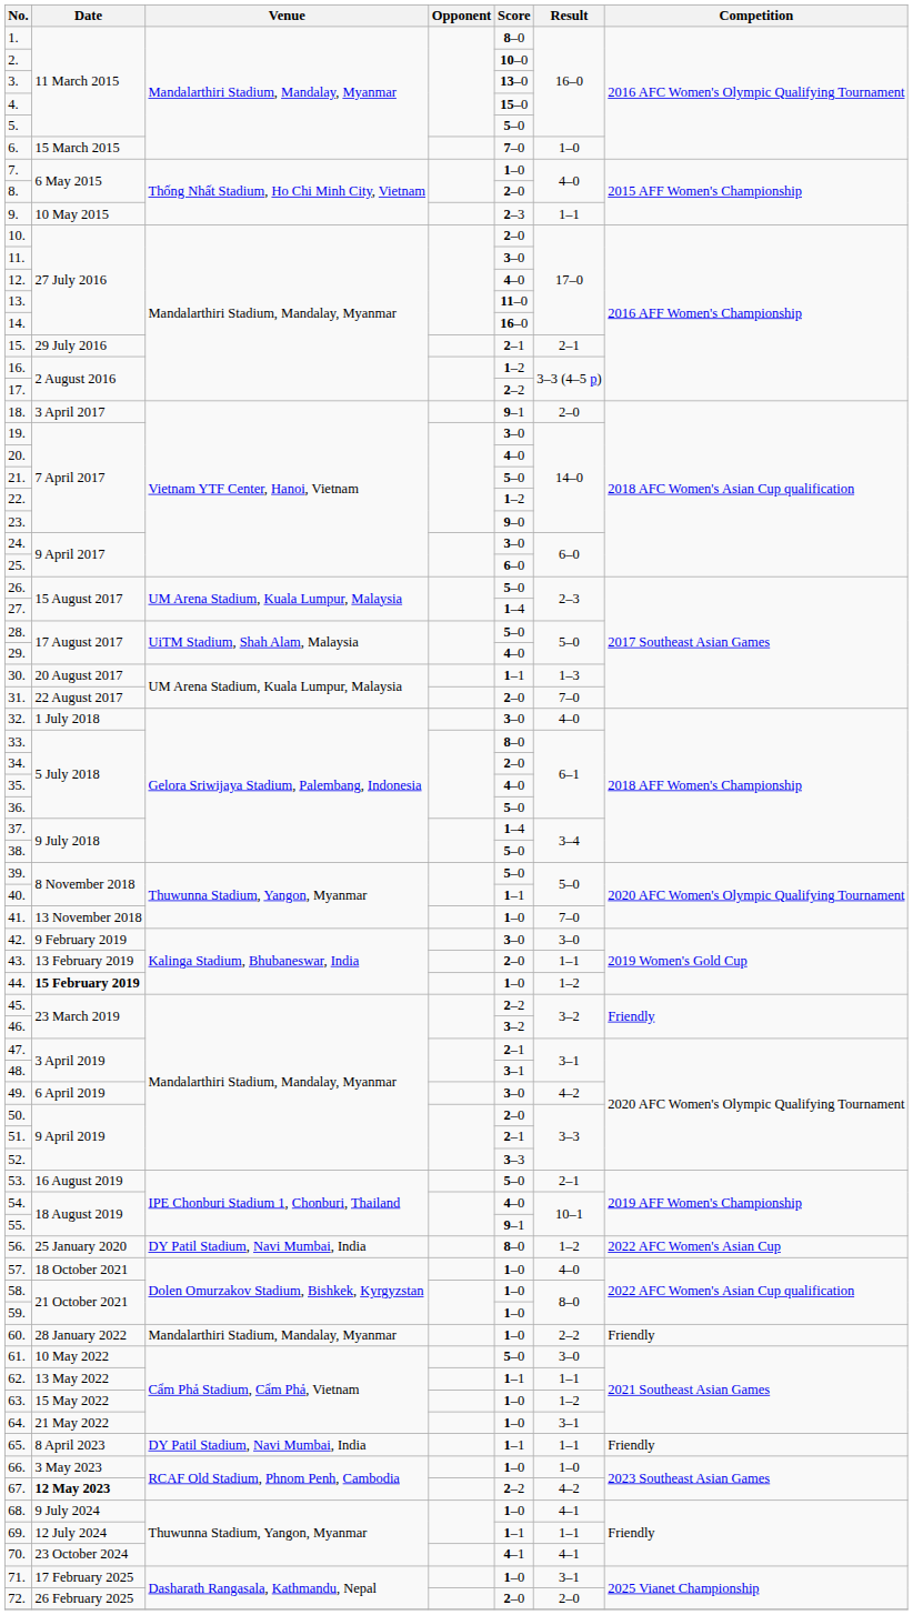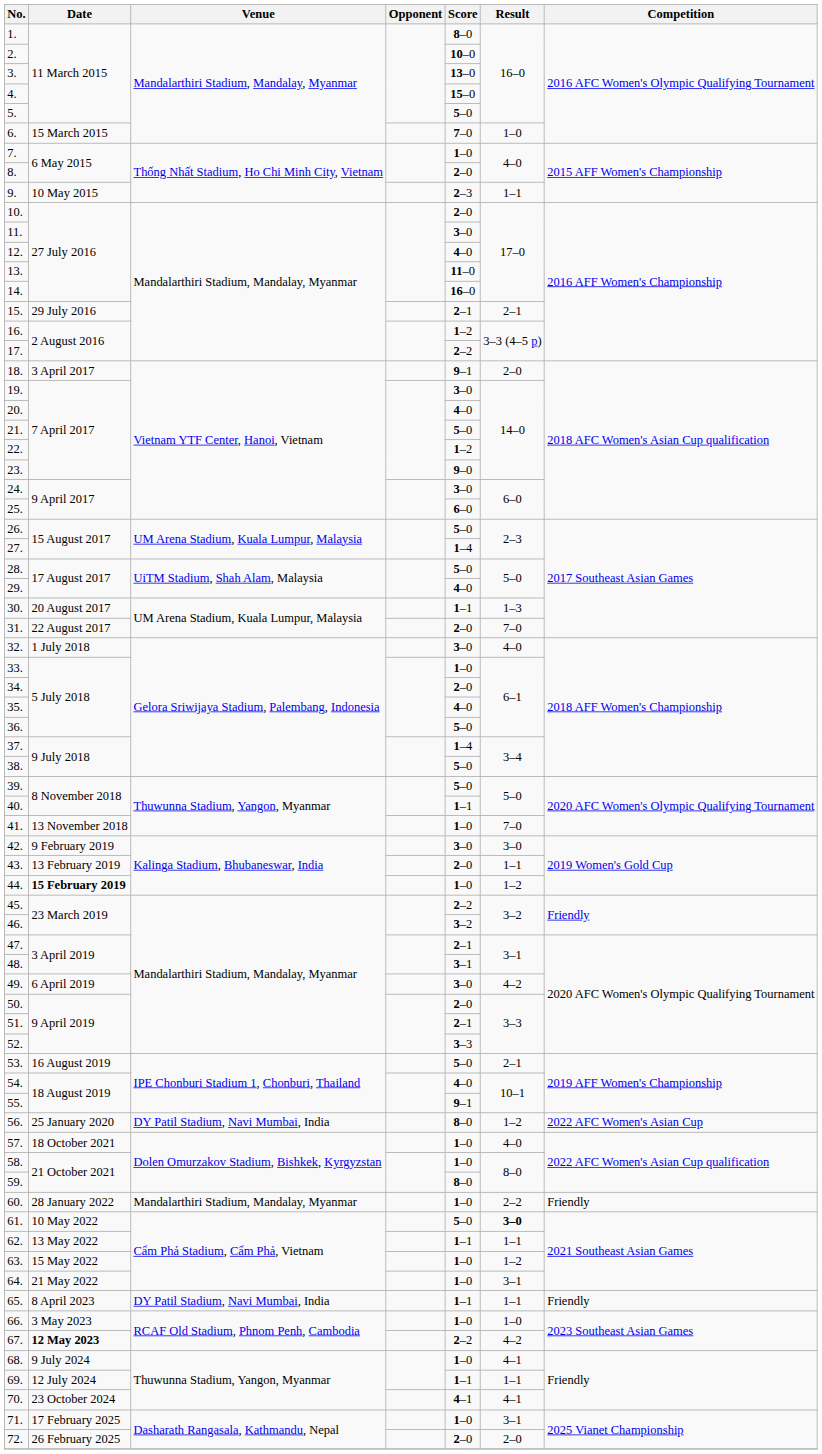 <table class="wikitable sortable">
 <tr>
 <th scope="col">No.</th>
 <th scope="col">Date</th>
 <th scope="col">Venue</th>
 <th scope="col">Opponent</th>
 <th scope="col">Score</th>
 <th scope="col">Result</th>
 <th scope="col">Competition</th>
 </tr>
 <tr>
 <td>1.</td>
 <td rowspan=5>11 March 2015</td>
 <td rowspan=6><a href='#'>Mandalarthiri Stadium</a>, <a href='#'>Mandalay</a>, <a href='#'>Myanmar</a></td>
 <td rowspan=5></td>
 <td align=center><strong>8</strong>–0</td>
 <td rowspan=5 align=center>16–0</td>
 <td rowspan=6><a href='#'>2016 AFC Women's Olympic Qualifying Tournament</a></td>
 </tr>
 <tr>
 <td>2.</td>
 <td align=center><strong>10</strong>–0</td>
 </tr>
 <tr>
 <td>3.</td>
 <td align=center><strong>13</strong>–0</td>
 </tr>
 <tr>
 <td>4.</td>
 <td align=center><strong>15</strong>–0</td>
 </tr>
 <tr>
 <td>5.</td>
 <td align=center><strong>5</strong>–0</td>
 </tr>
 <tr>
 <td>6.</td>
 <td>15 March 2015</td>
 <td></td>
 <td align=center><strong>7</strong>–0</td>
 <td align=center>1–0</td>
 </tr>
 <tr>
 <td>7.</td>
 <td rowspan=2>6 May 2015</td>
 <td rowspan=3><a href='#'>Thống Nhất Stadium</a>, <a href='#'>Ho Chi Minh City</a>, <a href='#'>Vietnam</a></td>
 <td rowspan=2></td>
 <td align=center><strong>1</strong>–0</td>
 <td rowspan=2 align=center>4–0</td>
 <td rowspan=3><a href='#'>2015 AFF Women's Championship</a></td>
 </tr>
 <tr>
 <td>8.</td>
 <td align=center><strong>2</strong>–0</td>
 </tr>
 <tr>
 <td>9.</td>
 <td>10 May 2015</td>
 <td></td>
 <td align=center><strong>2</strong>–3</td>
 <td align=center>1–1</td>
 </tr>
 <tr>
 <td>10.</td>
 <td rowspan=5>27 July 2016</td>
 <td rowspan=8>Mandalarthiri Stadium, Mandalay, Myanmar</td>
 <td rowspan=5></td>
 <td align=center><strong>2</strong>–0</td>
 <td rowspan=5 align=center>17–0</td>
 <td rowspan=8><a href='#'>2016 AFF Women's Championship</a></td>
 </tr>
 <tr>
 <td>11.</td>
 <td align=center><strong>3</strong>–0</td>
 </tr>
 <tr>
 <td>12.</td>
 <td align=center><strong>4</strong>–0</td>
 </tr>
 <tr>
 <td>13.</td>
 <td align=center><strong>11</strong>–0</td>
 </tr>
 <tr>
 <td>14.</td>
 <td align=center><strong>16</strong>–0</td>
 </tr>
 <tr>
 <td>15.</td>
 <td>29 July 2016</td>
 <td></td>
 <td align=center><strong>2</strong>–1</td>
 <td align=center>2–1</td>
 </tr>
 <tr>
 <td>16.</td>
 <td rowspan=2>2 August 2016</td>
 <td rowspan=2></td>
 <td align=center><strong>1</strong>–2</td>
 <td rowspan=2 align=center>3–3  (4–5 <a href='#'>p</a>)</td>
 </tr>
 <tr>
 <td>17.</td>
 <td align=center><strong>2</strong>–2</td>
 </tr>
 <tr>
 <td>18.</td>
 <td>3 April 2017</td>
 <td rowspan=8><a href='#'>Vietnam YTF Center</a>, <a href='#'>Hanoi</a>, Vietnam</td>
 <td></td>
 <td align=center><strong>9</strong>–1</td>
 <td align=center>2–0</td>
 <td rowspan=8><a href='#'>2018 AFC Women's Asian Cup qualification</a></td>
 </tr>
 <tr>
 <td>19.</td>
 <td rowspan=5>7 April 2017</td>
 <td rowspan=5></td>
 <td align=center><strong>3</strong>–0</td>
 <td rowspan=5 align=center>14–0</td>
 </tr>
 <tr>
 <td>20.</td>
 <td align=center><strong>4</strong>–0</td>
 </tr>
 <tr>
 <td>21.</td>
 <td align=center><strong>5</strong>–0</td>
 </tr>
 <tr>
 <td>22.</td>
 <td align=center><strong>1</strong>–2</td>
 </tr>
 <tr>
 <td>23.</td>
 <td align=center><strong>9</strong>–0</td>
 </tr>
 <tr>
 <td>24.</td>
 <td rowspan=2>9 April 2017</td>
 <td rowspan=2></td>
 <td align=center><strong>3</strong>–0</td>
 <td rowspan=2 align=center>6–0</td>
 </tr>
 <tr>
 <td>25.</td>
 <td align=center><strong>6</strong>–0</td>
 </tr>
 <tr>
 <td>26.</td>
 <td rowspan=2>15 August 2017</td>
 <td rowspan=2><a href='#'>UM Arena Stadium</a>, <a href='#'>Kuala Lumpur</a>, <a href='#'>Malaysia</a></td>
 <td rowspan=2></td>
 <td align=center><strong>5</strong>–0</td>
 <td rowspan=2 align=center>2–3</td>
 <td rowspan=6><a href='#'>2017 Southeast Asian Games</a></td>
 </tr>
 <tr>
 <td>27.</td>
 <td align=center><strong>1</strong>–4</td>
 </tr>
 <tr>
 <td>28.</td>
 <td rowspan=2>17 August 2017</td>
 <td rowspan=2><a href='#'>UiTM Stadium</a>, <a href='#'>Shah Alam</a>, Malaysia</td>
 <td rowspan=2></td>
 <td align=center><strong>5</strong>–0</td>
 <td rowspan=2 align=center>5–0</td>
 </tr>
 <tr>
 <td>29.</td>
 <td align=center><strong>4</strong>–0</td>
 </tr>
 <tr>
 <td>30.</td>
 <td>20 August 2017</td>
 <td rowspan=2>UM Arena Stadium, Kuala Lumpur, Malaysia</td>
 <td></td>
 <td align=center><strong>1</strong>–1</td>
 <td align=center>1–3</td>
 </tr>
 <tr>
 <td>31.</td>
 <td>22 August 2017</td>
 <td></td>
 <td align=center><strong>2</strong>–0</td>
 <td align=center>7–0</td>
 </tr>
 <tr>
 <td>32.</td>
 <td>1 July 2018</td>
 <td rowspan=7><a href='#'>Gelora Sriwijaya Stadium</a>, <a href='#'>Palembang</a>, <a href='#'>Indonesia</a></td>
 <td></td>
 <td align=center><strong>3</strong>–0</td>
 <td align=center>4–0</td>
 <td rowspan=7><a href='#'>2018 AFF Women's Championship</a></td>
 </tr>
 <tr>
 <td>33.</td>
 <td rowspan=4>5 July 2018</td>
 <td rowspan=4></td>
-<td align=center><strong>8</strong>–0</td>
+<td align=center><strong>1</strong>–0</td>
 <td rowspan=4 align=center>6–1</td>
 </tr>
 <tr>
 <td>34.</td>
 <td align=center><strong>2</strong>–0</td>
 </tr>
 <tr>
 <td>35.</td>
 <td align=center><strong>4</strong>–0</td>
 </tr>
 <tr>
 <td>36.</td>
 <td align=center><strong>5</strong>–0</td>
 </tr>
 <tr>
 <td>37.</td>
 <td rowspan=2>9 July 2018</td>
 <td rowspan=2></td>
 <td align=center><strong>1</strong>–4</td>
 <td rowspan=2 align=center>3–4</td>
 </tr>
 <tr>
 <td>38.</td>
 <td align=center><strong>5</strong>–0</td>
 </tr>
 <tr>
 <td>39.</td>
 <td rowspan=2>8 November 2018</td>
 <td rowspan=3><a href='#'>Thuwunna Stadium</a>, <a href='#'>Yangon</a>, Myanmar</td>
 <td rowspan=2></td>
 <td align=center><strong>5</strong>–0</td>
 <td rowspan=2 align=center>5–0</td>
 <td rowspan=3><a href='#'>2020 AFC Women's Olympic Qualifying Tournament</a></td>
 </tr>
 <tr>
 <td>40.</td>
 <td align=center><strong>1</strong>–1</td>
 </tr>
 <tr>
 <td>41.</td>
 <td>13 November 2018</td>
 <td></td>
 <td align=center><strong>1</strong>–0</td>
 <td align=center>7–0</td>
 </tr>
 <tr>
 <td>42.</td>
 <td>9 February 2019</td>
 <td rowspan=3><a href='#'>Kalinga Stadium</a>, <a href='#'>Bhubaneswar</a>, <a href='#'>India</a></td>
 <td></td>
 <td align=center><strong>3</strong>–0</td>
 <td align=center>3–0</td>
 <td rowspan=3><a href='#'>2019 Women's Gold Cup</a></td>
 </tr>
 <tr>
 <td>43.</td>
 <td>13 February 2019</td>
 <td></td>
 <td align=center><strong>2</strong>–0</td>
 <td align=center>1–1</td>
 </tr>
 <tr>
 <td>44.</td>
 <td><strong>15 February 2019</strong></td>
 <td></td>
 <td align=center><strong>1</strong>–0</td>
 <td align=center>1–2</td>
 </tr>
 <tr>
 <td>45.</td>
 <td rowspan=2>23 March 2019</td>
 <td rowspan=8>Mandalarthiri Stadium, Mandalay, Myanmar</td>
 <td rowspan=2></td>
 <td align=center><strong>2</strong>–2</td>
 <td rowspan=2 align=center>3–2</td>
 <td rowspan=2><a href='#'>Friendly</a></td>
 </tr>
 <tr>
 <td>46.</td>
 <td align=center><strong>3</strong>–2</td>
 </tr>
 <tr>
 <td>47.</td>
 <td rowspan=2>3 April 2019</td>
 <td rowspan=2></td>
 <td align=center><strong>2</strong>–1</td>
 <td rowspan=2 align=center>3–1</td>
 <td rowspan=6>2020 AFC Women's Olympic Qualifying Tournament</td>
 </tr>
 <tr>
 <td>48.</td>
 <td align=center><strong>3</strong>–1</td>
 </tr>
 <tr>
 <td>49.</td>
 <td>6 April 2019</td>
 <td></td>
 <td align=center><strong>3</strong>–0</td>
 <td align=center>4–2</td>
 </tr>
 <tr>
 <td>50.</td>
 <td rowspan=3>9 April 2019</td>
 <td rowspan=3></td>
 <td align=center><strong>2</strong>–0</td>
 <td rowspan=3 align=center>3–3</td>
 </tr>
 <tr>
 <td>51.</td>
 <td align=center><strong>2</strong>–1</td>
 </tr>
 <tr>
 <td>52.</td>
 <td align=center><strong>3</strong>–3</td>
 </tr>
 <tr>
 <td>53.</td>
 <td>16 August 2019</td>
 <td rowspan=3><a href='#'>IPE Chonburi Stadium 1</a>, <a href='#'>Chonburi</a>, <a href='#'>Thailand</a></td>
 <td></td>
 <td align=center><strong>5</strong>–0</td>
 <td align=center>2–1</td>
 <td rowspan=3><a href='#'>2019 AFF Women's Championship</a></td>
 </tr>
 <tr>
 <td>54.</td>
 <td rowspan=2>18 August 2019</td>
 <td rowspan=2></td>
 <td align=center><strong>4</strong>–0</td>
 <td rowspan=2 align=center>10–1</td>
 </tr>
 <tr>
 <td>55.</td>
 <td align=center><strong>9</strong>–1</td>
 </tr>
 <tr>
 <td>56.</td>
 <td>25 January 2020</td>
 <td><a href='#'>DY Patil Stadium</a>, <a href='#'>Navi Mumbai</a>, India</td>
 <td></td>
 <td align=center><strong>8</strong>–0</td>
 <td align=center>1–2</td>
 <td><a href='#'>2022 AFC Women's Asian Cup</a></td>
 </tr>
 <tr>
 <td>57.</td>
 <td>18 October 2021</td>
 <td rowspan=3><a href='#'>Dolen Omurzakov Stadium</a>, <a href='#'>Bishkek</a>, <a href='#'>Kyrgyzstan</a></td>
 <td></td>
 <td align=center><strong>1</strong>–0</td>
 <td align=center>4–0</td>
 <td rowspan=3><a href='#'>2022 AFC Women's Asian Cup qualification</a></td>
 </tr>
 <tr>
 <td>58.</td>
 <td rowspan=2>21 October 2021</td>
 <td rowspan=2></td>
 <td align=center><strong>1</strong>–0</td>
 <td rowspan=2 align=center>8–0</td>
 </tr>
 <tr>
 <td>59.</td>
-<td align=center><strong>1</strong>–0</td>
+<td align=center><strong>8</strong>–0</td>
 </tr>
 <tr>
 <td>60.</td>
 <td>28 January 2022</td>
 <td>Mandalarthiri Stadium, Mandalay, Myanmar</td>
 <td></td>
 <td align=center><strong>1</strong>–0</td>
 <td align=center>2–2</td>
 <td>Friendly</td>
 </tr>
 <tr>
 <td>61.</td>
 <td>10 May 2022</td>
 <td rowspan=4><a href='#'>Cẩm Phả Stadium</a>, <a href='#'>Cẩm Phả</a>, Vietnam</td>
 <td></td>
 <td align=center><strong>5</strong>–0</td>
-<td align=center>3–0</td>
+<td align=center><strong>3–0</strong></td>
 <td rowspan=4><a href='#'>2021 Southeast Asian Games</a></td>
 </tr>
 <tr>
 <td>62.</td>
 <td>13 May 2022</td>
 <td></td>
 <td align=center><strong>1</strong>–1</td>
 <td align=center>1–1</td>
 </tr>
 <tr>
 <td>63.</td>
 <td>15 May 2022</td>
 <td></td>
 <td align=center><strong>1</strong>–0</td>
 <td align=center>1–2</td>
 </tr>
 <tr>
 <td>64.</td>
 <td>21 May 2022</td>
 <td></td>
 <td align=center><strong>1</strong>–0</td>
 <td align=center>3–1</td>
 </tr>
 <tr>
 <td>65.</td>
 <td>8 April 2023</td>
 <td><a href='#'>DY Patil Stadium</a>, <a href='#'>Navi Mumbai</a>, India</td>
 <td></td>
 <td align=center><strong>1</strong>–1</td>
 <td align=center>1–1</td>
 <td>Friendly</td>
 </tr>
 <tr>
 <td>66.</td>
 <td>3 May 2023</td>
 <td rowspan=2><a href='#'>RCAF Old Stadium</a>, <a href='#'>Phnom Penh</a>, <a href='#'>Cambodia</a></td>
 <td></td>
 <td align=center><strong>1</strong>–0</td>
 <td align=center>1–0</td>
 <td rowspan=2><a href='#'>2023 Southeast Asian Games</a></td>
 </tr>
 <tr>
 <td>67.</td>
 <td><strong>12 May 2023</strong></td>
 <td></td>
 <td align=center><strong>2</strong>–2</td>
 <td align=center>4–2</td>
 </tr>
 <tr>
 <td>68.</td>
 <td>9 July 2024</td>
 <td rowspan=3>Thuwunna Stadium, Yangon, Myanmar</td>
 <td rowspan=2></td>
 <td align=center><strong>1</strong>–0</td>
 <td align=center>4–1</td>
 <td rowspan="3">Friendly</td>
 </tr>
 <tr>
 <td>69.</td>
 <td>12 July 2024</td>
 <td align=center><strong>1</strong>–1</td>
 <td align=center>1–1</td>
 </tr>
 <tr>
 <td>70.</td>
 <td>23 October 2024</td>
 <td></td>
 <td align=center><strong>4</strong>–1</td>
 <td align=center>4–1</td>
 </tr>
 <tr>
 <td>71.</td>
 <td>17 February 2025</td>
 <td rowspan=2><a href='#'>Dasharath Rangasala</a>, <a href='#'>Kathmandu</a>, Nepal</td>
 <td></td>
 <td align="center"><strong>1</strong>–0</td>
 <td align="center">3–1</td>
 <td rowspan=2><a href='#'>2025 Vianet Championship</a></td>
 </tr>
 <tr>
 <td>72.</td>
 <td>26 February 2025</td>
 <td></td>
 <td align=center><strong>2</strong>–0</td>
 <td align=center>2–0</td>
 </tr>
 <tr>
 </tr>
 </table>
